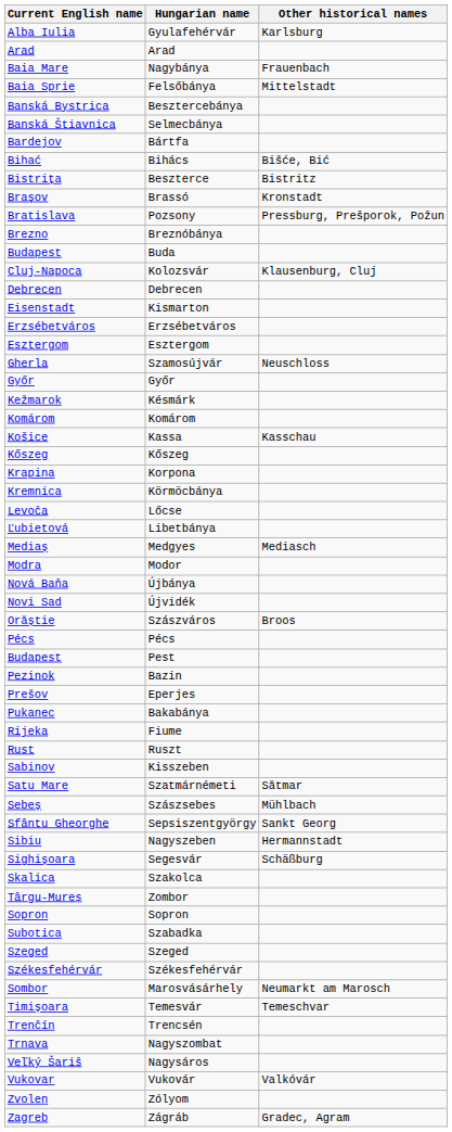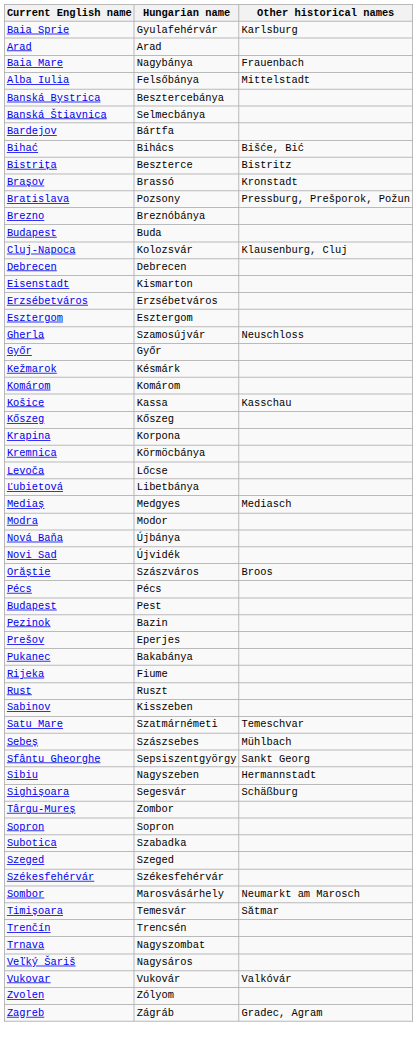 <table class="wikitable">
 <tr>
 <th>Current English name</th>
 <th>Hungarian name</th>
 <th>Other historical names</th>
 </tr>
 <tr>
-<td><a href='#'>Alba Iulia</a></td>
+<td><a href='#'>Baia Sprie</a></td>
 <td>Gyulafehérvár</td>
 <td>Karlsburg</td>
 </tr>
 <tr>
 <td><a href='#'>Arad</a></td>
 <td>Arad</td>
 <td></td>
 </tr>
 <tr>
 <td><a href='#'>Baia Mare</a></td>
 <td>Nagybánya</td>
 <td>Frauenbach</td>
 </tr>
 <tr>
-<td><a href='#'>Baia Sprie</a></td>
+<td><a href='#'>Alba Iulia</a></td>
 <td>Felsőbánya</td>
 <td>Mittelstadt</td>
 </tr>
 <tr>
 <td><a href='#'>Banská Bystrica</a></td>
 <td>Besztercebánya</td>
 <td></td>
 </tr>
 <tr>
 <td><a href='#'>Banská Štiavnica</a></td>
 <td>Selmecbánya</td>
 <td></td>
 </tr>
 <tr>
 <td><a href='#'>Bardejov</a></td>
 <td>Bártfa</td>
 <td></td>
 </tr>
 <tr>
 <td><a href='#'>Bihać</a></td>
 <td>Bihács</td>
 <td>Bišće, Bić</td>
 </tr>
 <tr>
 <td><a href='#'>Bistrița</a></td>
 <td>Beszterce</td>
 <td>Bistritz</td>
 </tr>
 <tr>
 <td><a href='#'>Braşov</a></td>
 <td>Brassó</td>
 <td>Kronstadt</td>
 </tr>
 <tr>
 <td><a href='#'>Bratislava</a></td>
 <td>Pozsony</td>
 <td>Pressburg, Prešporok, Požun</td>
 </tr>
 <tr>
 <td><a href='#'>Brezno</a></td>
 <td>Breznóbánya</td>
 <td></td>
 </tr>
 <tr>
 <td><a href='#'>Budapest</a></td>
 <td>Buda</td>
 <td></td>
 </tr>
 <tr>
 <td><a href='#'>Cluj-Napoca</a></td>
 <td>Kolozsvár</td>
 <td>Klausenburg, Cluj</td>
 </tr>
 <tr>
 <td><a href='#'>Debrecen</a></td>
 <td>Debrecen</td>
 <td></td>
 </tr>
 <tr>
 <td><a href='#'>Eisenstadt</a></td>
 <td>Kismarton</td>
 <td></td>
 </tr>
 <tr>
 <td><a href='#'>Erzsébetváros</a></td>
 <td>Erzsébetváros</td>
 <td></td>
 </tr>
 <tr>
 <td><a href='#'>Esztergom</a></td>
 <td>Esztergom</td>
 <td></td>
 </tr>
 <tr>
 <td><a href='#'>Gherla</a></td>
 <td>Szamosújvár</td>
 <td>Neuschloss</td>
 </tr>
 <tr>
 <td><a href='#'>Győr</a></td>
 <td>Győr</td>
 <td></td>
 </tr>
 <tr>
 <td><a href='#'>Kežmarok</a></td>
 <td>Késmárk</td>
 <td></td>
 </tr>
 <tr>
 <td><a href='#'>Komárom</a></td>
 <td>Komárom</td>
 <td></td>
 </tr>
 <tr>
 <td><a href='#'>Košice</a></td>
 <td>Kassa</td>
 <td>Kasschau</td>
 </tr>
 <tr>
 <td><a href='#'>Kőszeg</a></td>
 <td>Kőszeg</td>
 <td></td>
 </tr>
 <tr>
 <td><a href='#'>Krapina</a></td>
 <td>Korpona</td>
 <td></td>
 </tr>
 <tr>
 <td><a href='#'>Kremnica</a></td>
 <td>Körmöcbánya</td>
 <td></td>
 </tr>
 <tr>
 <td><a href='#'>Levoča</a></td>
 <td>Lőcse</td>
 <td></td>
 </tr>
 <tr>
 <td><a href='#'>Ľubietová</a></td>
 <td>Libetbánya</td>
 <td></td>
 </tr>
 <tr>
 <td><a href='#'>Mediaș</a></td>
 <td>Medgyes</td>
 <td>Mediasch</td>
 </tr>
 <tr>
 <td><a href='#'>Modra</a></td>
 <td>Modor</td>
 <td></td>
 </tr>
 <tr>
 <td><a href='#'>Nová Baňa</a></td>
 <td>Újbánya</td>
 <td></td>
 </tr>
 <tr>
 <td><a href='#'>Novi Sad</a></td>
 <td>Újvidék</td>
 <td></td>
 </tr>
 <tr>
 <td><a href='#'>Orăștie</a></td>
 <td>Szászváros</td>
 <td>Broos</td>
 </tr>
 <tr>
 <td><a href='#'>Pécs</a></td>
 <td>Pécs</td>
 <td></td>
 </tr>
 <tr>
 <td><a href='#'>Budapest</a></td>
 <td>Pest</td>
 <td></td>
 </tr>
 <tr>
 <td><a href='#'>Pezinok</a></td>
 <td>Bazin</td>
 <td></td>
 </tr>
 <tr>
 <td><a href='#'>Prešov</a></td>
 <td>Eperjes</td>
 <td></td>
 </tr>
 <tr>
 <td><a href='#'>Pukanec</a></td>
 <td>Bakabánya</td>
 <td></td>
 </tr>
 <tr>
 <td><a href='#'>Rijeka</a></td>
 <td>Fiume</td>
 <td></td>
 </tr>
 <tr>
 <td><a href='#'>Rust</a></td>
 <td>Ruszt</td>
 <td></td>
 </tr>
 <tr>
 <td><a href='#'>Sabinov</a></td>
 <td>Kisszeben</td>
 <td></td>
 </tr>
 <tr>
 <td><a href='#'>Satu Mare</a></td>
 <td>Szatmárnémeti</td>
-<td>Sătmar</td>
+<td>Temeschvar</td>
 </tr>
 <tr>
 <td><a href='#'>Sebeș</a></td>
 <td>Szászsebes</td>
 <td>Mühlbach</td>
 </tr>
 <tr>
 <td><a href='#'>Sfântu Gheorghe</a></td>
 <td>Sepsiszentgyörgy</td>
 <td>Sankt Georg</td>
 </tr>
 <tr>
 <td><a href='#'>Sibiu</a></td>
 <td>Nagyszeben</td>
 <td>Hermannstadt</td>
 </tr>
 <tr>
 <td><a href='#'>Sighișoara</a></td>
 <td>Segesvár</td>
 <td>Schäßburg</td>
-</tr>
-<tr>
-<td><a href='#'>Skalica</a></td>
-<td>Szakolca</td>
-<td></td>
 </tr>
 <tr>
 <td><a href='#'>Târgu-Mureș</a></td>
 <td>Zombor</td>
 <td></td>
 </tr>
 <tr>
 <td><a href='#'>Sopron</a></td>
 <td>Sopron</td>
 <td></td>
 </tr>
 <tr>
 <td><a href='#'>Subotica</a></td>
 <td>Szabadka</td>
 <td></td>
 </tr>
 <tr>
 <td><a href='#'>Szeged</a></td>
 <td>Szeged</td>
 <td></td>
 </tr>
 <tr>
 <td><a href='#'>Székesfehérvár</a></td>
 <td>Székesfehérvár</td>
 <td></td>
 </tr>
 <tr>
 <td><a href='#'>Sombor</a></td>
 <td>Marosvásárhely</td>
 <td>Neumarkt am Marosch</td>
 </tr>
 <tr>
 <td><a href='#'>Timișoara</a></td>
 <td>Temesvár</td>
-<td>Temeschvar</td>
+<td>Sătmar</td>
 </tr>
 <tr>
 <td><a href='#'>Trenčín</a></td>
 <td>Trencsén</td>
 <td></td>
 </tr>
 <tr>
 <td><a href='#'>Trnava</a></td>
 <td>Nagyszombat</td>
 <td></td>
 </tr>
 <tr>
 <td><a href='#'>Veľký Šariš</a></td>
 <td>Nagysáros</td>
 <td></td>
 </tr>
 <tr>
 <td><a href='#'>Vukovar</a></td>
 <td>Vukovár</td>
 <td>Valkóvár</td>
 </tr>
 <tr>
 <td><a href='#'>Zvolen</a></td>
 <td>Zólyom</td>
 <td></td>
 </tr>
 <tr>
 <td><a href='#'>Zagreb</a></td>
 <td>Zágráb</td>
 <td>Gradec, Agram</td>
 </tr>
 </table>
